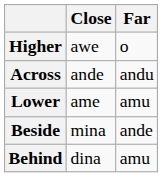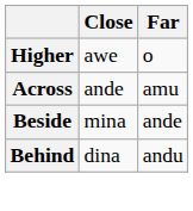 <table class="wikitable">
 <tr>
 <th></th>
 <th>Close</th>
 <th>Far</th>
 </tr>
 <tr>
 <th>Higher</th>
 <td>awe</td>
 <td>o</td>
 </tr>
 <tr>
 <th>Across</th>
 <td>ande</td>
-<td>andu</td>
-</tr>
-<tr>
-<th>Lower</th>
-<td>ame</td>
 <td>amu</td>
 </tr>
 <tr>
 <th>Beside</th>
 <td>mina</td>
 <td>ande</td>
 </tr>
 <tr>
 <th>Behind</th>
 <td>dina</td>
-<td>amu</td>
+<td>andu</td>
 </tr>
 </table>
